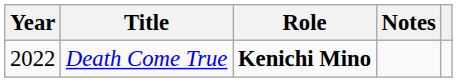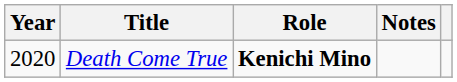 <table class="wikitable">
 <tr>
 <th>Year</th>
 <th>Title</th>
 <th>Role</th>
 <th>Notes</th>
 <th></th>
 </tr>
 <tr>
-<td>2022</td>
+<td>2020</td>
 <td><em><a href='#'>Death Come True</a></em></td>
 <td><strong>Kenichi Mino</strong></td>
 <td></td>
 <td></td>
 </tr>
 </table>
